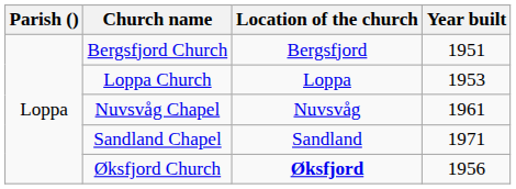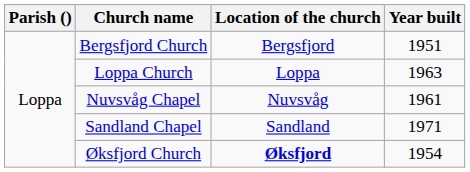 <table class="wikitable" style="text-align:center">
 <tr>
 <th>Parish ()</th>
 <th>Church name</th>
 <th>Location of the church</th>
 <th>Year built</th>
 </tr>
 <tr>
 <td rowspan="5">Loppa</td>
 <td><a href='#'>Bergsfjord Church</a></td>
 <td><a href='#'>Bergsfjord</a></td>
 <td>1951</td>
 </tr>
 <tr>
 <td><a href='#'>Loppa Church</a></td>
 <td><a href='#'>Loppa</a></td>
-<td>1953</td>
+<td>1963</td>
 </tr>
 <tr>
 <td><a href='#'>Nuvsvåg Chapel</a></td>
 <td><a href='#'>Nuvsvåg</a></td>
 <td>1961</td>
 </tr>
 <tr>
 <td><a href='#'>Sandland Chapel</a></td>
 <td><a href='#'>Sandland</a></td>
 <td>1971</td>
 </tr>
 <tr>
 <td><a href='#'>Øksfjord Church</a></td>
 <td><strong><a href='#'>Øksfjord</a></strong></td>
-<td>1956</td>
+<td>1954</td>
 </tr>
 </table>
